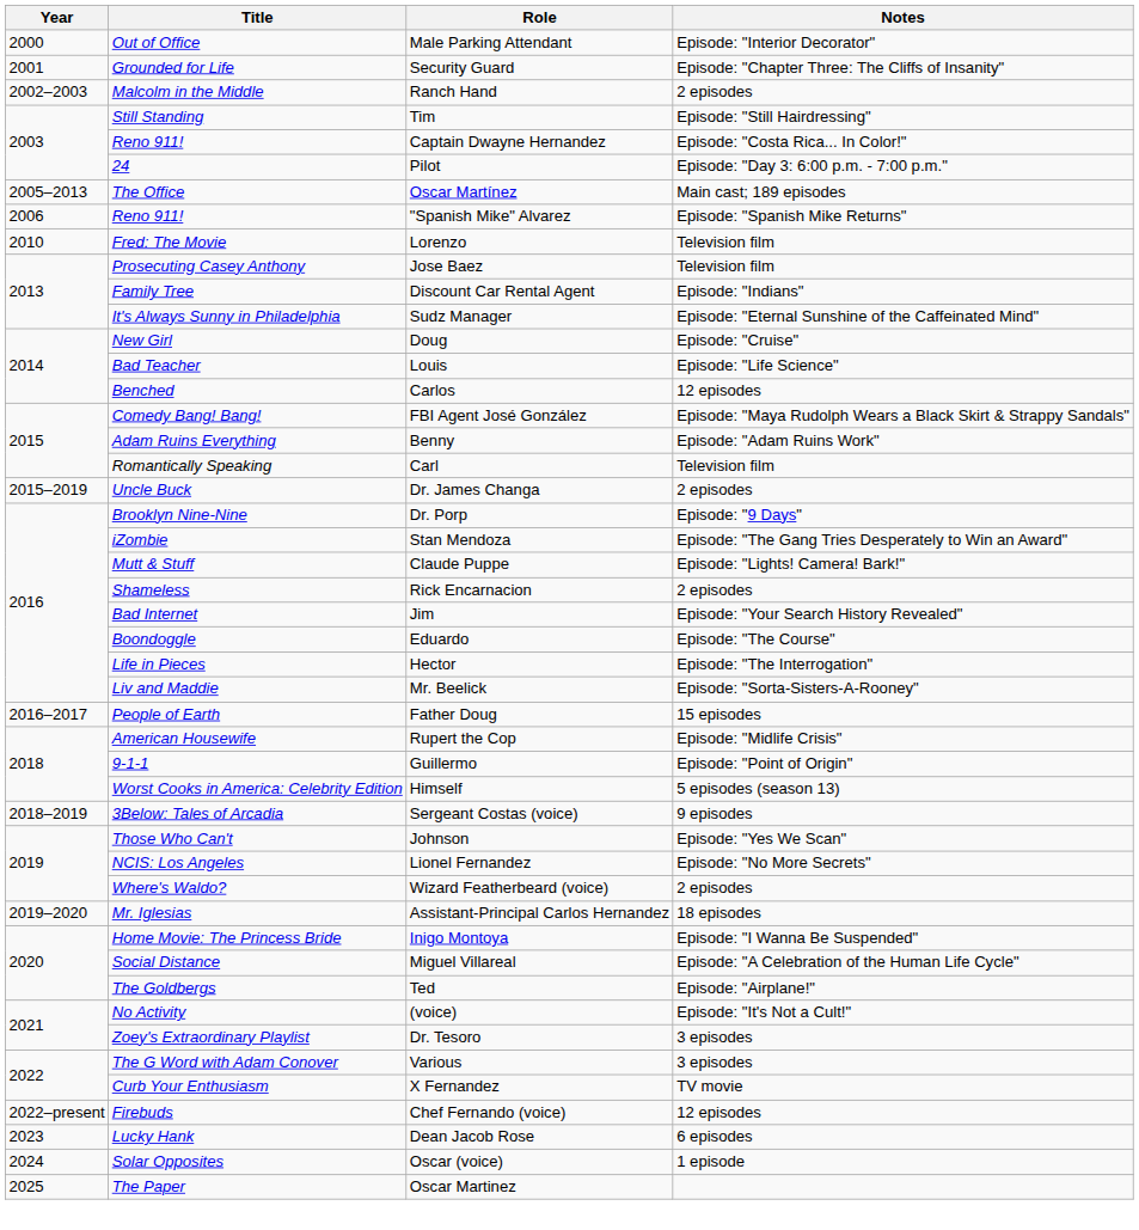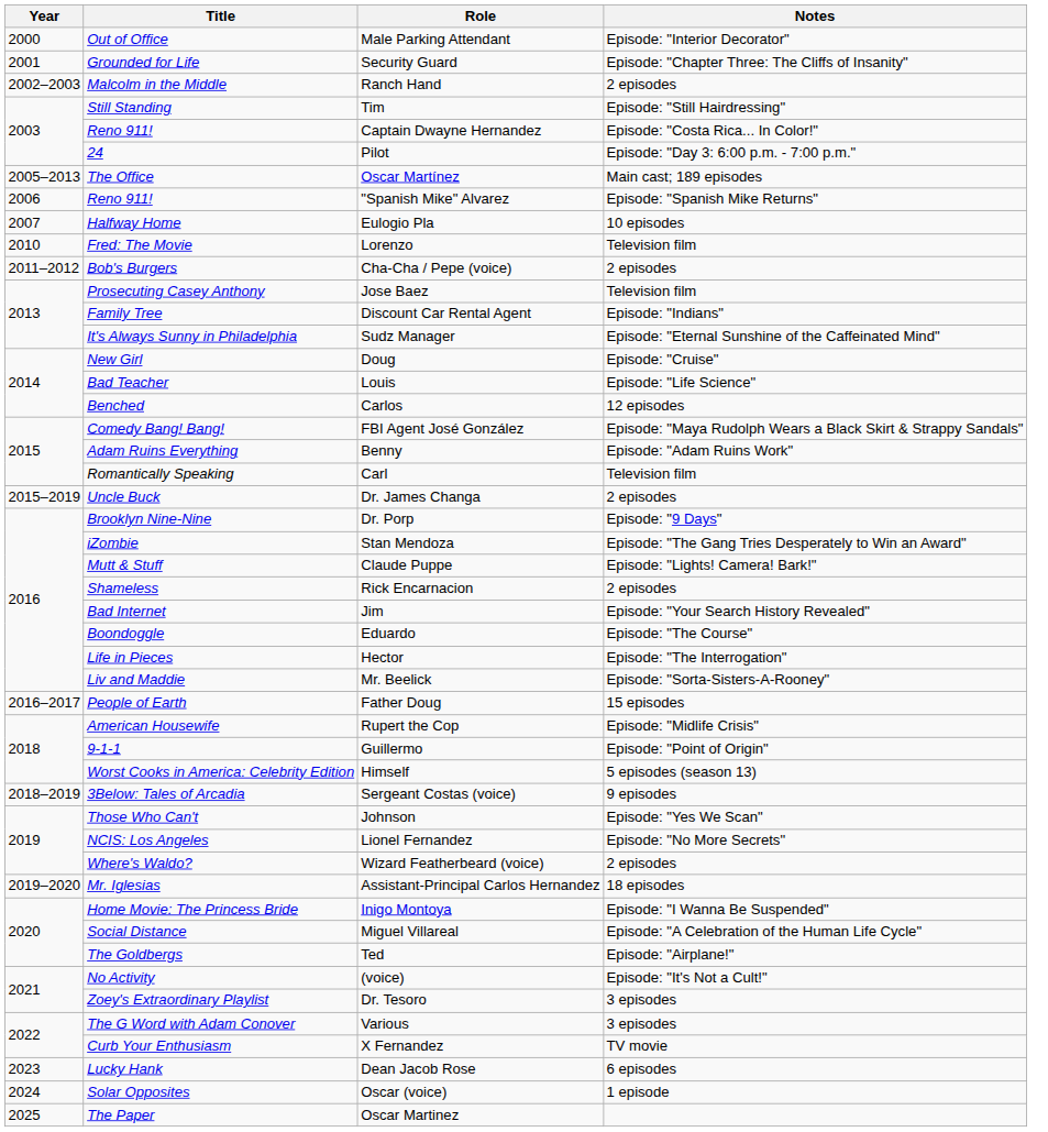 <table class="wikitable sortable">
 <tr>
 <th>Year</th>
 <th>Title</th>
 <th>Role</th>
 <th class="unsortable">Notes</th>
 </tr>
 <tr>
 <td>2000</td>
 <td><em><a href='#'>Out of Office</a></em></td>
 <td>Male Parking Attendant</td>
 <td>Episode: "Interior Decorator"</td>
 </tr>
 <tr>
 <td>2001</td>
 <td><em><a href='#'>Grounded for Life</a></em></td>
 <td>Security Guard</td>
 <td>Episode: "Chapter Three: The Cliffs of Insanity"</td>
 </tr>
 <tr>
 <td>2002–2003</td>
 <td><em><a href='#'>Malcolm in the Middle</a></em></td>
 <td>Ranch Hand</td>
 <td>2 episodes</td>
 </tr>
 <tr>
 <td rowspan="3">2003</td>
 <td><em><a href='#'>Still Standing</a></em></td>
 <td>Tim</td>
 <td>Episode: "Still Hairdressing"</td>
 </tr>
 <tr>
 <td><em><a href='#'>Reno 911!</a></em></td>
 <td>Captain Dwayne Hernandez</td>
 <td>Episode: "Costa Rica... In Color!"</td>
 </tr>
 <tr>
 <td><em><a href='#'>24</a></em></td>
 <td>Pilot</td>
 <td>Episode: "Day 3: 6:00 p.m. - 7:00 p.m."</td>
 </tr>
 <tr>
 <td>2005–2013</td>
 <td><em><a href='#'>The Office</a></em></td>
 <td><a href='#'>Oscar Martínez</a></td>
 <td>Main cast; 189 episodes</td>
 </tr>
 <tr>
 <td>2006</td>
 <td><em><a href='#'>Reno 911!</a></em></td>
 <td>"Spanish Mike" Alvarez</td>
 <td>Episode: "Spanish Mike Returns"</td>
 </tr>
 <tr>
+<td>2007</td>
+<td><em><a href='#'>Halfway Home</a></em></td>
+<td>Eulogio Pla</td>
+<td>10 episodes</td>
+</tr>
+<tr>
 <td>2010</td>
 <td><em><a href='#'>Fred: The Movie</a></em></td>
 <td>Lorenzo</td>
 <td>Television film</td>
+</tr>
+<tr>
+<td>2011–2012</td>
+<td><em><a href='#'>Bob's Burgers</a></em></td>
+<td>Cha-Cha / Pepe (voice)</td>
+<td>2 episodes</td>
 </tr>
 <tr>
 <td rowspan="3">2013</td>
 <td><em><a href='#'>Prosecuting Casey Anthony</a></em></td>
 <td>Jose Baez</td>
 <td>Television film</td>
 </tr>
 <tr>
 <td><em><a href='#'>Family Tree</a></em></td>
 <td>Discount Car Rental Agent</td>
 <td>Episode: "Indians"</td>
 </tr>
 <tr>
 <td><em><a href='#'>It's Always Sunny in Philadelphia</a></em></td>
 <td>Sudz Manager</td>
 <td>Episode: "Eternal Sunshine of the Caffeinated Mind"</td>
 </tr>
 <tr>
 <td rowspan="3">2014</td>
 <td><em><a href='#'>New Girl</a></em></td>
 <td>Doug</td>
 <td>Episode: "Cruise"</td>
 </tr>
 <tr>
 <td><em><a href='#'>Bad Teacher</a></em></td>
 <td>Louis</td>
 <td>Episode: "Life Science"</td>
 </tr>
 <tr>
 <td><em><a href='#'>Benched</a></em></td>
 <td>Carlos</td>
 <td>12 episodes</td>
 </tr>
 <tr>
 <td rowspan="3">2015</td>
 <td><em><a href='#'>Comedy Bang! Bang!</a></em></td>
 <td>FBI Agent José González</td>
 <td>Episode: "Maya Rudolph Wears a Black Skirt & Strappy Sandals"</td>
 </tr>
 <tr>
 <td><em><a href='#'>Adam Ruins Everything</a></em></td>
 <td>Benny</td>
 <td>Episode: "Adam Ruins Work"</td>
 </tr>
 <tr>
 <td><em>Romantically Speaking</em></td>
 <td>Carl</td>
 <td>Television film</td>
 </tr>
 <tr>
 <td>2015–2019</td>
 <td><em><a href='#'>Uncle Buck</a></em></td>
 <td>Dr. James Changa</td>
 <td>2 episodes</td>
 </tr>
 <tr>
 <td rowspan="8">2016</td>
 <td><em><a href='#'>Brooklyn Nine-Nine</a></em></td>
 <td>Dr. Porp</td>
 <td>Episode: "<a href='#'>9 Days</a>"</td>
 </tr>
 <tr>
 <td><em><a href='#'>iZombie</a></em></td>
 <td>Stan Mendoza</td>
 <td>Episode: "The Gang Tries Desperately to Win an Award"</td>
 </tr>
 <tr>
 <td><em><a href='#'>Mutt & Stuff</a></em></td>
 <td>Claude Puppe</td>
 <td>Episode: "Lights! Camera! Bark!"</td>
 </tr>
 <tr>
 <td><em><a href='#'>Shameless</a></em></td>
 <td>Rick Encarnacion</td>
 <td>2 episodes</td>
 </tr>
 <tr>
 <td><em><a href='#'>Bad Internet</a></em></td>
 <td>Jim</td>
 <td>Episode: "Your Search History Revealed"</td>
 </tr>
 <tr>
 <td><em><a href='#'>Boondoggle</a></em></td>
 <td>Eduardo</td>
 <td>Episode: "The Course"</td>
 </tr>
 <tr>
 <td><em><a href='#'>Life in Pieces</a></em></td>
 <td>Hector</td>
 <td>Episode: "The Interrogation"</td>
 </tr>
 <tr>
 <td><em><a href='#'>Liv and Maddie</a></em></td>
 <td>Mr. Beelick</td>
 <td>Episode: "Sorta-Sisters-A-Rooney"</td>
 </tr>
 <tr>
 <td>2016–2017</td>
 <td><em><a href='#'>People of Earth</a></em></td>
 <td>Father Doug</td>
 <td>15 episodes</td>
 </tr>
 <tr>
 <td rowspan="3">2018</td>
 <td><em><a href='#'>American Housewife</a></em></td>
 <td>Rupert the Cop</td>
 <td>Episode: "Midlife Crisis"</td>
 </tr>
 <tr>
 <td><em><a href='#'>9-1-1</a></em></td>
 <td>Guillermo</td>
 <td>Episode: "Point of Origin"</td>
 </tr>
 <tr>
 <td><em><a href='#'>Worst Cooks in America: Celebrity Edition</a></em></td>
 <td>Himself</td>
 <td>5 episodes (season 13)</td>
 </tr>
 <tr>
 <td>2018–2019</td>
 <td><em><a href='#'>3Below: Tales of Arcadia</a></em></td>
 <td>Sergeant Costas (voice)</td>
 <td>9 episodes</td>
 </tr>
 <tr>
 <td rowspan="3">2019</td>
 <td><em><a href='#'>Those Who Can't</a></em></td>
 <td>Johnson</td>
 <td>Episode: "Yes We Scan"</td>
 </tr>
 <tr>
 <td><em><a href='#'>NCIS: Los Angeles</a></em></td>
 <td>Lionel Fernandez</td>
 <td>Episode: "No More Secrets"</td>
 </tr>
 <tr>
 <td><em><a href='#'>Where's Waldo?</a></em></td>
 <td>Wizard Featherbeard (voice)</td>
 <td>2 episodes</td>
 </tr>
 <tr>
 <td>2019–2020</td>
 <td><em><a href='#'>Mr. Iglesias</a></em></td>
 <td>Assistant-Principal Carlos Hernandez</td>
 <td>18 episodes</td>
 </tr>
 <tr>
 <td rowspan="3">2020</td>
 <td><em><a href='#'>Home Movie: The Princess Bride</a></em></td>
 <td><a href='#'>Inigo Montoya</a></td>
 <td>Episode: "I Wanna Be Suspended"</td>
 </tr>
 <tr>
 <td><em><a href='#'>Social Distance</a></em></td>
 <td>Miguel Villareal</td>
 <td>Episode: "A Celebration of the Human Life Cycle"</td>
 </tr>
 <tr>
 <td><em><a href='#'>The Goldbergs</a></em></td>
 <td>Ted</td>
 <td>Episode: "Airplane!"</td>
 </tr>
 <tr>
 <td rowspan="2">2021</td>
 <td><em><a href='#'>No Activity</a></em></td>
 <td>(voice)</td>
 <td>Episode: "It's Not a Cult!"</td>
 </tr>
 <tr>
 <td><em><a href='#'>Zoey's Extraordinary Playlist</a></em></td>
 <td>Dr. Tesoro</td>
 <td>3 episodes</td>
 </tr>
 <tr>
 <td rowspan="2">2022</td>
 <td><em><a href='#'>The G Word with Adam Conover</a></em></td>
 <td>Various</td>
 <td>3 episodes</td>
 </tr>
 <tr>
 <td><em><a href='#'>Curb Your Enthusiasm</a></em></td>
 <td>X Fernandez</td>
 <td>TV movie</td>
 </tr>
 <tr>
-<td>2022–present</td>
-<td><em><a href='#'>Firebuds</a></em></td>
-<td>Chef Fernando (voice)</td>
-<td>12 episodes</td>
-</tr>
-<tr>
 <td>2023</td>
 <td><em><a href='#'>Lucky Hank</a></em></td>
 <td>Dean Jacob Rose</td>
 <td>6 episodes</td>
 </tr>
 <tr>
 <td>2024</td>
 <td><em><a href='#'>Solar Opposites</a></em></td>
 <td>Oscar (voice)</td>
 <td>1 episode</td>
 </tr>
 <tr>
 <td>2025</td>
 <td><em><a href='#'>The Paper</a></em></td>
 <td>Oscar Martinez</td>
 <td></td>
 </tr>
 </table>
